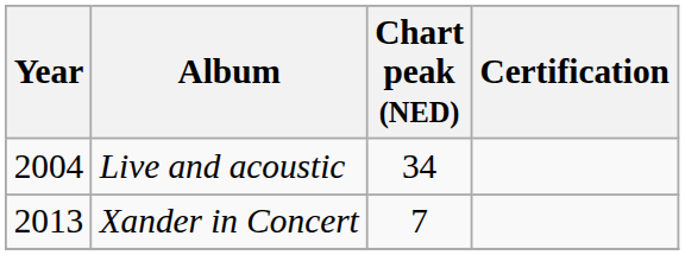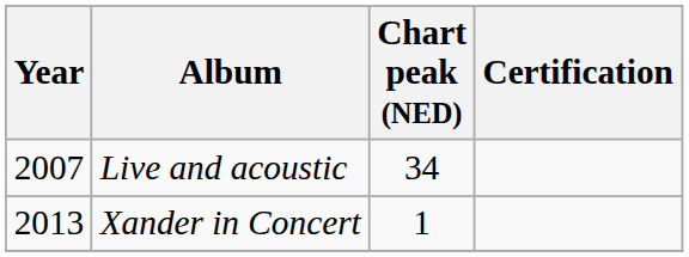 <table class="wikitable">
 <tr>
 <th>Year</th>
 <th>Album</th>
 <th>Chart <br>peak<br><small>(NED)<br></small></th>
 <th>Certification</th>
 </tr>
 <tr>
-<td>2004</td>
+<td>2007</td>
 <td><em>Live and acoustic</em></td>
 <td style="text-align:center;">34</td>
 <td></td>
 </tr>
 <tr>
 <td>2013</td>
 <td><em>Xander in Concert</em></td>
-<td style="text-align:center;">7</td>
+<td style="text-align:center;">1</td>
 <td></td>
 </tr>
 <tr>
 </tr>
 </table>
